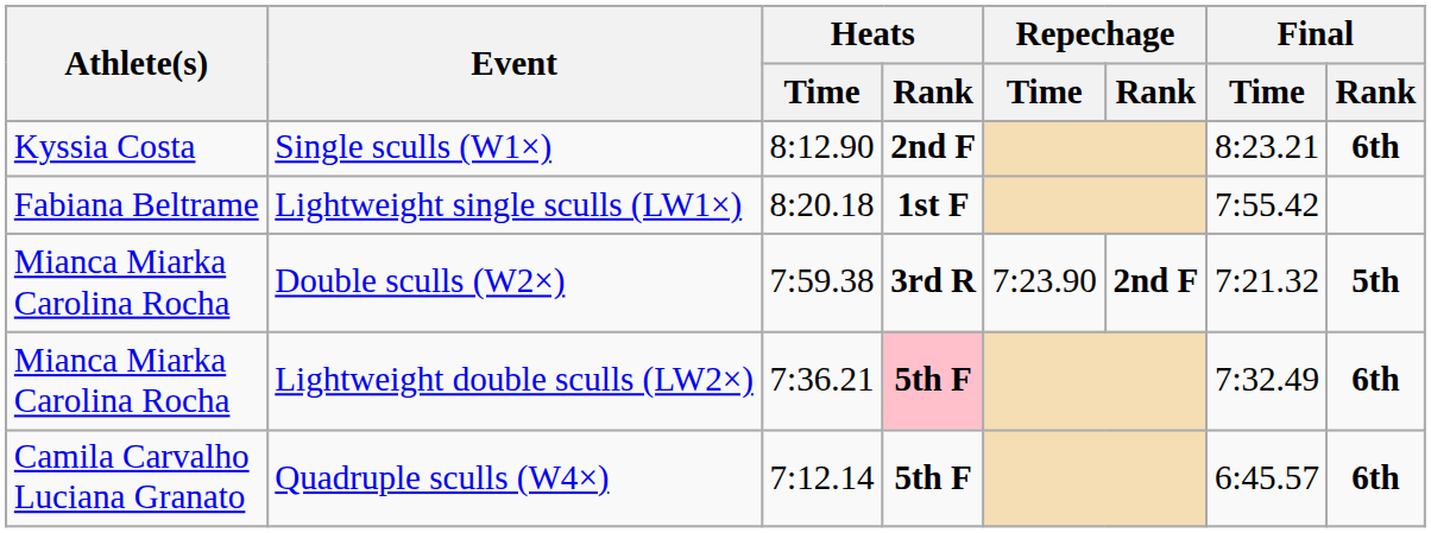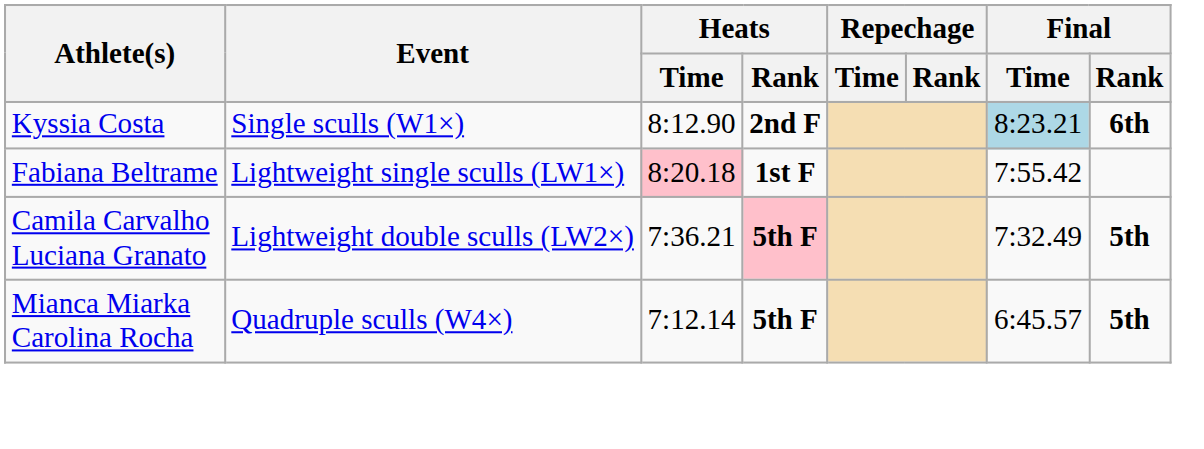 <table class="wikitable" style="font-size:90%">
 <tr>
 <th rowspan=2>Athlete(s)</th>
 <th rowspan=2>Event</th>
 <th colspan=2>Heats</th>
 <th colspan=2>Repechage</th>
 <th colspan=2>Final</th>
 </tr>
 <tr>
 <th>Time</th>
 <th>Rank</th>
 <th>Time</th>
 <th>Rank</th>
 <th>Time</th>
 <th>Rank</th>
 </tr>
 <tr>
 <td><a href='#'>Kyssia Costa</a></td>
 <td><a href='#'>Single sculls (W1×)</a></td>
 <td align=center>8:12.90</td>
 <td align=center><strong>2nd F</strong></td>
 <td align="center" colspan="2" bgcolor=wheat></td>
-<td align=center>8:23.21</td>
+<td align=center style="background: lightblue;">8:23.21</td>
 <td align=center><strong>6th</strong></td>
 </tr>
 <tr>
 <td><a href='#'>Fabiana Beltrame</a></td>
 <td><a href='#'>Lightweight single sculls (LW1×)</a></td>
-<td align=center>8:20.18</td>
+<td align=center style="background: pink;">8:20.18</td>
 <td align=center><strong>1st F</strong></td>
 <td align="center" colspan="2" bgcolor=wheat></td>
 <td align=center>7:55.42</td>
 <td align=center></td>
 </tr>
 <tr>
-<td><a href='#'>Mianca Miarka</a><br><a href='#'>Carolina Rocha</a></td>
-<td><a href='#'>Double sculls (W2×)</a></td>
-<td align=center>7:59.38</td>
-<td align=center><strong>3rd R</strong></td>
-<td align=center>7:23.90</td>
-<td align=center><strong>2nd F</strong></td>
-<td align=center>7:21.32</td>
-<td align=center><strong>5th</strong></td>
-</tr>
-<tr>
-<td><a href='#'>Mianca Miarka</a><br><a href='#'>Carolina Rocha</a></td>
+<td><a href='#'>Camila Carvalho</a><br><a href='#'>Luciana Granato</a></td>
 <td><a href='#'>Lightweight double sculls (LW2×)</a></td>
 <td align=center>7:36.21</td>
 <td align=center style="background: pink;"><strong>5th F</strong></td>
 <td align="center" colspan="2" bgcolor=wheat></td>
 <td align=center>7:32.49</td>
-<td align=center><strong>6th</strong></td>
+<td align=center><strong>5th</strong></td>
 </tr>
 <tr>
-<td><a href='#'>Camila Carvalho</a><br><a href='#'>Luciana Granato</a></td>
+<td><a href='#'>Mianca Miarka</a><br><a href='#'>Carolina Rocha</a></td>
 <td><a href='#'>Quadruple sculls (W4×)</a></td>
 <td align=center>7:12.14</td>
 <td align=center><strong>5th F</strong></td>
 <td align="center" colspan="2" bgcolor=wheat></td>
 <td align=center>6:45.57</td>
-<td align=center><strong>6th</strong></td>
+<td align=center><strong>5th</strong></td>
 </tr>
 </table>
